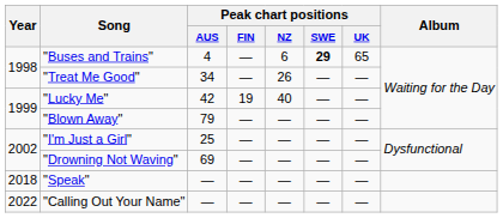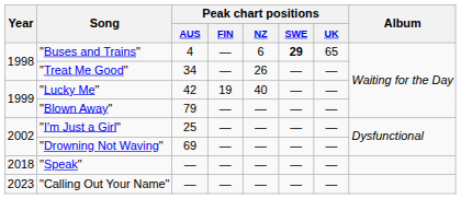 <table class="wikitable">
 <tr>
 <th scope="col" rowspan="2">Year</th>
 <th scope="col" rowspan="2">Song</th>
 <th scope="col" colspan="5">Peak chart positions</th>
 <th scope="col" rowspan="2">Album</th>
 </tr>
 <tr>
 <th width="40"><small><a href='#'>AUS</a><br></small></th>
 <th width="40"><small><a href='#'>FIN</a><br></small></th>
 <th width="40"><small><a href='#'>NZ</a><br></small></th>
 <th width="40"><small><a href='#'>SWE</a><br></small></th>
 <th width="40"><small><a href='#'>UK</a><br></small></th>
 </tr>
 <tr>
 <td align="center" rowspan=2>1998</td>
 <td>"<a href='#'>Buses and Trains</a>"</td>
 <td align="center">4</td>
 <td align="center">—</td>
 <td align="center">6</td>
 <td align="center"><strong>29</strong></td>
 <td align="center">65</td>
 <td rowspan="4"><em>Waiting for the Day</em></td>
 </tr>
 <tr>
 <td>"<a href='#'>Treat Me Good</a>"</td>
 <td align="center">34</td>
 <td align="center">—</td>
 <td align="center">26</td>
 <td align="center">—</td>
 <td align="center">—</td>
 </tr>
 <tr>
 <td align="center" rowspan=2>1999</td>
 <td>"<a href='#'>Lucky Me</a>"</td>
 <td align="center">42</td>
 <td align="center">19</td>
 <td align="center">40</td>
 <td align="center">—</td>
 <td align="center">—</td>
 </tr>
 <tr>
 <td>"<a href='#'>Blown Away</a>"</td>
 <td align="center">79</td>
 <td align="center">—</td>
 <td align="center">—</td>
 <td align="center">—</td>
 <td align="center">—</td>
 </tr>
 <tr>
 <td align="center" rowspan=2>2002</td>
 <td>"<a href='#'>I'm Just a Girl</a>"</td>
 <td align="center">25</td>
 <td align="center">—</td>
 <td align="center">—</td>
 <td align="center">—</td>
 <td align="center">—</td>
 <td rowspan="2"><em>Dysfunctional</em></td>
 </tr>
 <tr>
 <td>"<a href='#'>Drowning Not Waving</a>"</td>
 <td align="center">69</td>
 <td align="center">—</td>
 <td align="center">—</td>
 <td align="center">—</td>
 <td align="center">—</td>
 </tr>
 <tr>
 <td align="center">2018</td>
 <td>"<a href='#'>Speak</a>"</td>
 <td align="center">—</td>
 <td align="center">—</td>
 <td align="center">—</td>
 <td align="center">—</td>
 <td align="center">—</td>
 <td></td>
 </tr>
 <tr>
-<td align="center">2022</td>
+<td align="center">2023</td>
 <td>"Calling Out Your Name"</td>
 <td align="center">—</td>
 <td align="center">—</td>
 <td align="center">—</td>
 <td align="center">—</td>
 <td align="center">—</td>
 <td></td>
 </tr>
 </table>
